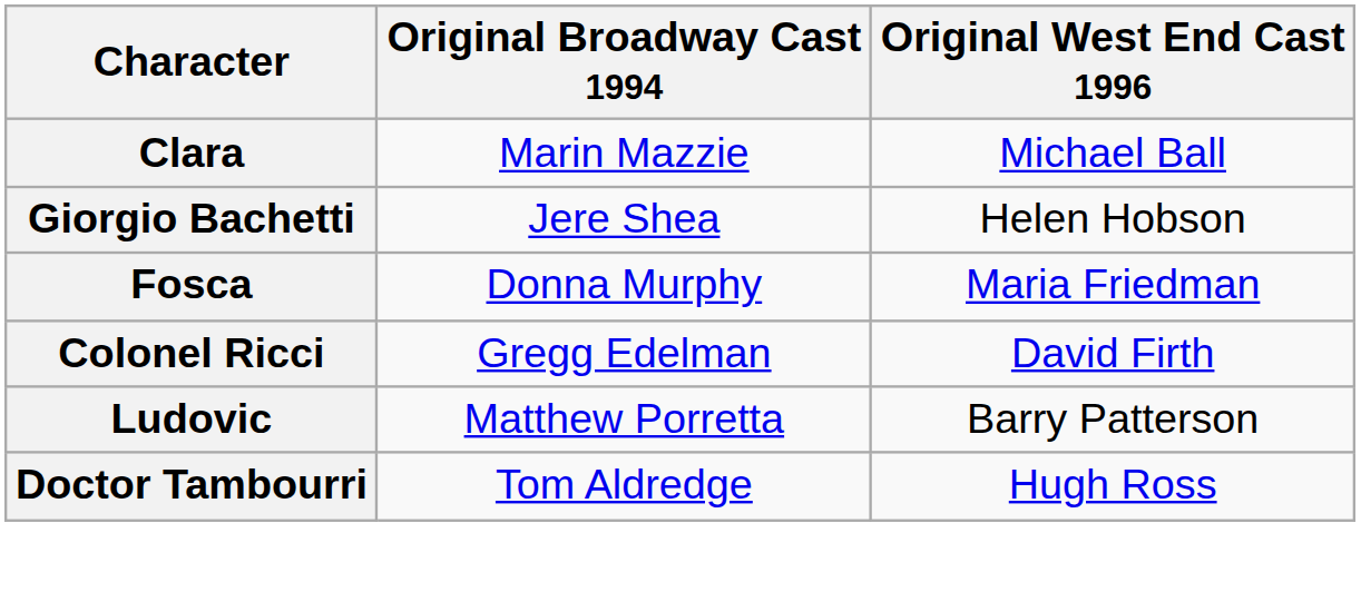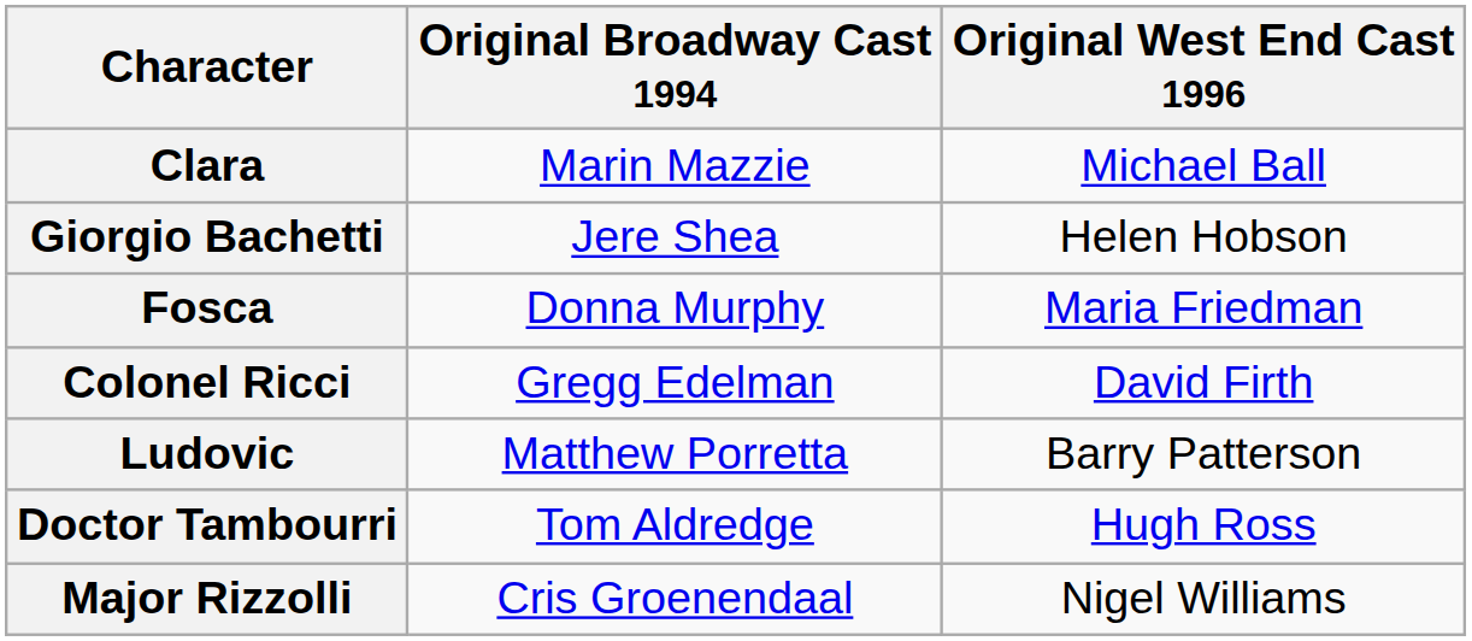 <table class="wikitable" style="width:10; text-align:center;">
 <tr>
 <th>Character</th>
 <th>Original Broadway Cast <br> <small>1994</small></th>
 <th>Original West End Cast <br> <small>1996</small></th>
 </tr>
 <tr>
 <th>Clara</th>
 <td style="text-align:center;"><a href='#'>Marin Mazzie</a></td>
 <td style="text-align:center;"><a href='#'>Michael Ball</a></td>
 </tr>
 <tr>
 <th>Giorgio Bachetti</th>
 <td style="text-align:center;"><a href='#'>Jere Shea</a></td>
 <td style="text-align:center;">Helen Hobson</td>
 </tr>
 <tr>
 <th>Fosca</th>
 <td style="text-align:center;"><a href='#'>Donna Murphy</a></td>
 <td style="text-align:center;"><a href='#'>Maria Friedman</a></td>
 </tr>
 <tr>
 <th>Colonel Ricci</th>
 <td style="text-align:center;"><a href='#'>Gregg Edelman</a></td>
 <td style="text-align:center;"><a href='#'>David Firth</a></td>
 </tr>
 <tr>
 <th>Ludovic</th>
 <td style="text-align:center;"><a href='#'>Matthew Porretta</a></td>
 <td style="text-align:center;">Barry Patterson</td>
 </tr>
 <tr>
 <th>Doctor Tambourri</th>
 <td style="text-align:center;"><a href='#'>Tom Aldredge</a></td>
 <td style="text-align:center;"><a href='#'>Hugh Ross</a></td>
 </tr>
+<tr>
+<th>Major Rizzolli</th>
+<td style="text-align:center;"><a href='#'>Cris Groenendaal</a></td>
+<td style="text-align:center;">Nigel Williams</td>
+</tr>
 </table>
